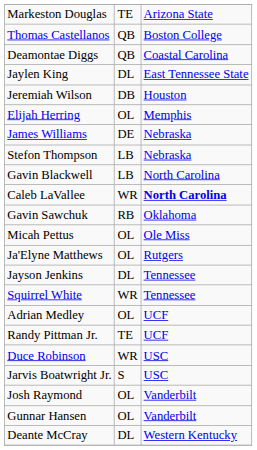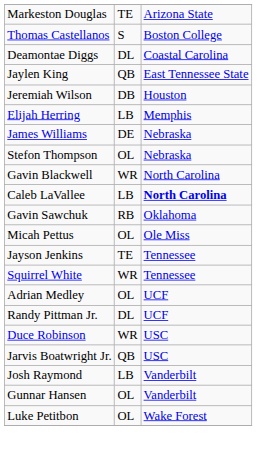 <table class="wikitable sortable">
 <tr>
 </tr>
 <tr>
 <td>Markeston Douglas</td>
 <td>TE</td>
 <td><a href='#'>Arizona State</a></td>
 </tr>
 <tr>
 <td><a href='#'>Thomas Castellanos</a></td>
-<td>QB</td>
+<td>S</td>
 <td><a href='#'>Boston College</a></td>
 </tr>
 <tr>
 <td>Deamontae Diggs</td>
-<td>QB</td>
+<td>DL</td>
 <td><a href='#'>Coastal Carolina</a></td>
 </tr>
 <tr>
 <td>Jaylen King</td>
-<td>DL</td>
+<td>QB</td>
 <td><a href='#'>East Tennessee State</a></td>
 </tr>
 <tr>
 <td>Jeremiah Wilson</td>
 <td>DB</td>
 <td><a href='#'>Houston</a></td>
 </tr>
 <tr>
 <td><a href='#'>Elijah Herring</a></td>
-<td>OL</td>
+<td>LB</td>
 <td><a href='#'>Memphis</a></td>
 </tr>
 <tr>
 <td><a href='#'>James Williams</a></td>
 <td>DE</td>
 <td><a href='#'>Nebraska</a></td>
 </tr>
 <tr>
 <td>Stefon Thompson</td>
-<td>LB</td>
+<td>OL</td>
 <td><a href='#'>Nebraska</a></td>
 </tr>
 <tr>
 <td>Gavin Blackwell</td>
-<td>LB</td>
+<td>WR</td>
 <td><a href='#'>North Carolina</a></td>
 </tr>
 <tr>
 <td>Caleb LaVallee</td>
-<td>WR</td>
+<td>LB</td>
 <td><strong><a href='#'>North Carolina</a></strong></td>
 </tr>
 <tr>
 <td>Gavin Sawchuk</td>
 <td>RB</td>
 <td><a href='#'>Oklahoma</a></td>
 </tr>
 <tr>
 <td>Micah Pettus</td>
 <td>OL</td>
 <td><a href='#'>Ole Miss</a></td>
 </tr>
 <tr>
-<td>Ja'Elyne Matthews</td>
-<td>OL</td>
-<td><a href='#'>Rutgers</a></td>
-</tr>
-<tr>
 <td>Jayson Jenkins</td>
-<td>DL</td>
+<td>TE</td>
 <td><a href='#'>Tennessee</a></td>
 </tr>
 <tr>
 <td><a href='#'>Squirrel White</a></td>
 <td>WR</td>
 <td><a href='#'>Tennessee</a></td>
 </tr>
 <tr>
 <td>Adrian Medley</td>
 <td>OL</td>
 <td><a href='#'>UCF</a></td>
 </tr>
 <tr>
 <td>Randy Pittman Jr.</td>
-<td>TE</td>
+<td>DL</td>
 <td><a href='#'>UCF</a></td>
 </tr>
 <tr>
 <td><a href='#'>Duce Robinson</a></td>
 <td>WR</td>
 <td><a href='#'>USC</a></td>
 </tr>
 <tr>
 <td>Jarvis Boatwright Jr.</td>
-<td>S</td>
+<td>QB</td>
 <td><a href='#'>USC</a></td>
 </tr>
 <tr>
 <td>Josh Raymond</td>
-<td>OL</td>
+<td>LB</td>
 <td><a href='#'>Vanderbilt</a></td>
 </tr>
 <tr>
 <td>Gunnar Hansen</td>
 <td>OL</td>
 <td><a href='#'>Vanderbilt</a></td>
 </tr>
 <tr>
-<td>Deante McCray</td>
-<td>DL</td>
-<td><a href='#'>Western Kentucky</a></td>
+<td>Luke Petitbon</td>
+<td>OL</td>
+<td><a href='#'>Wake Forest</a></td>
 </tr>
 <tr>
 </tr>
 </table>
